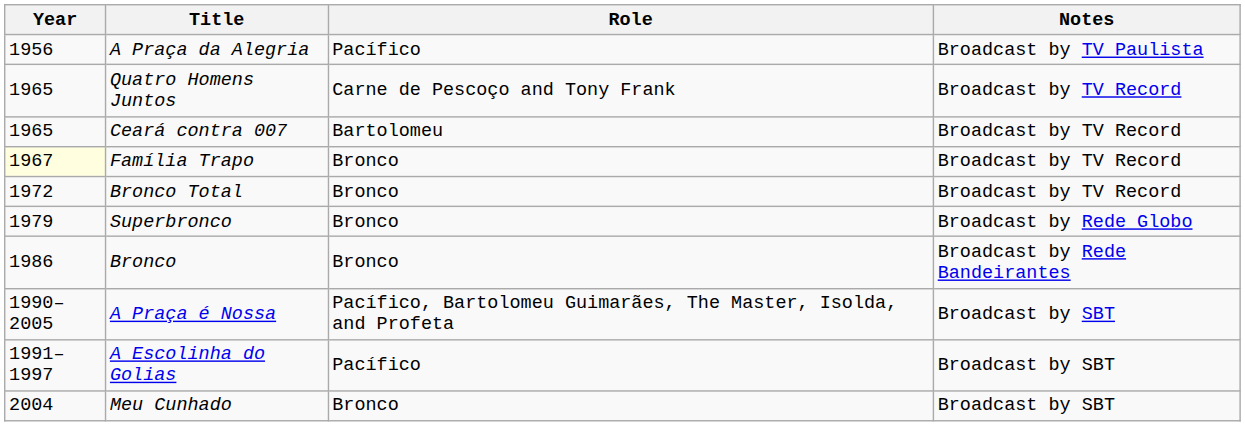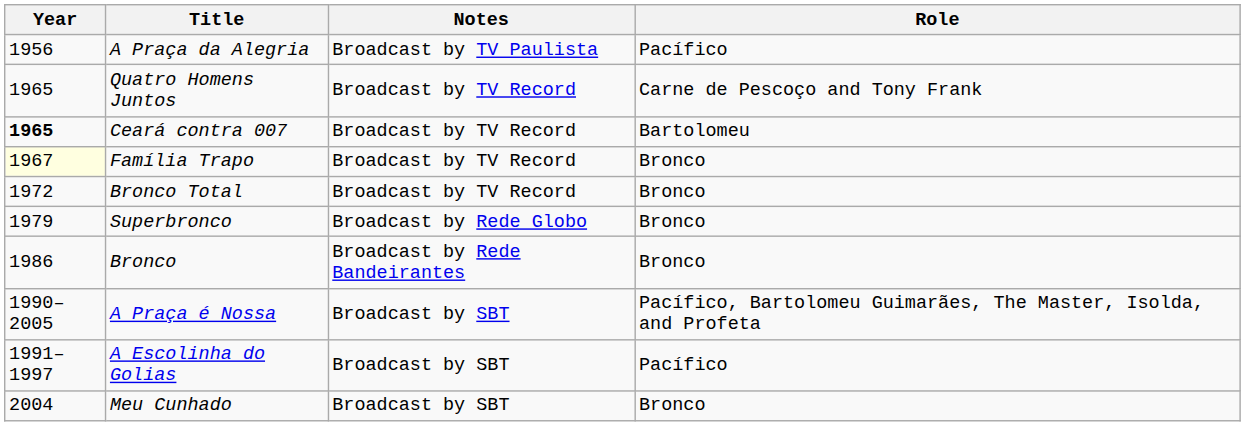 <table class="wikitable sortable">
 <tr>
 <th>Year</th>
 <th>Title</th>
+<th class="unsortable">Notes</th>
 <th>Role</th>
-<th class="unsortable">Notes</th>
 </tr>
 <tr>
 <td>1956</td>
 <td><em>A Praça da Alegria</em></td>
+<td>Broadcast by <a href='#'>TV Paulista</a></td>
 <td>Pacífico</td>
-<td>Broadcast by <a href='#'>TV Paulista</a></td>
 </tr>
 <tr>
 <td>1965</td>
 <td><em>Quatro Homens Juntos</em></td>
+<td>Broadcast by <a href='#'>TV Record</a></td>
 <td>Carne de Pescoço and Tony Frank</td>
-<td>Broadcast by <a href='#'>TV Record</a></td>
 </tr>
 <tr>
-<td>1965</td>
+<td><strong>1965</strong></td>
 <td><em>Ceará contra 007</em></td>
+<td>Broadcast by TV Record</td>
 <td>Bartolomeu</td>
-<td>Broadcast by TV Record</td>
 </tr>
 <tr>
 <td style="background: lightyellow;">1967</td>
 <td><em>Família Trapo</em></td>
+<td>Broadcast by TV Record</td>
 <td>Bronco</td>
-<td>Broadcast by TV Record</td>
 </tr>
 <tr>
 <td>1972</td>
 <td><em>Bronco Total</em></td>
+<td>Broadcast by TV Record</td>
 <td>Bronco</td>
-<td>Broadcast by TV Record</td>
 </tr>
 <tr>
 <td>1979</td>
 <td><em>Superbronco</em></td>
+<td>Broadcast by <a href='#'>Rede Globo</a></td>
 <td>Bronco</td>
-<td>Broadcast by <a href='#'>Rede Globo</a></td>
 </tr>
 <tr>
 <td>1986</td>
 <td><em>Bronco</em></td>
+<td>Broadcast by <a href='#'>Rede Bandeirantes</a></td>
 <td>Bronco</td>
-<td>Broadcast by <a href='#'>Rede Bandeirantes</a></td>
 </tr>
 <tr>
 <td>1990–2005</td>
 <td><em><a href='#'>A Praça é Nossa</a></em></td>
+<td>Broadcast by <a href='#'>SBT</a></td>
 <td>Pacífico, Bartolomeu Guimarães, The Master, Isolda, and Profeta</td>
-<td>Broadcast by <a href='#'>SBT</a></td>
 </tr>
 <tr>
 <td>1991–1997</td>
 <td><em><a href='#'>A Escolinha do Golias</a></em></td>
+<td>Broadcast by SBT</td>
 <td>Pacífico</td>
-<td>Broadcast by SBT</td>
 </tr>
 <tr>
 <td>2004</td>
 <td><em>Meu Cunhado</em></td>
+<td>Broadcast by SBT</td>
 <td>Bronco</td>
-<td>Broadcast by SBT</td>
 </tr>
 </table>
